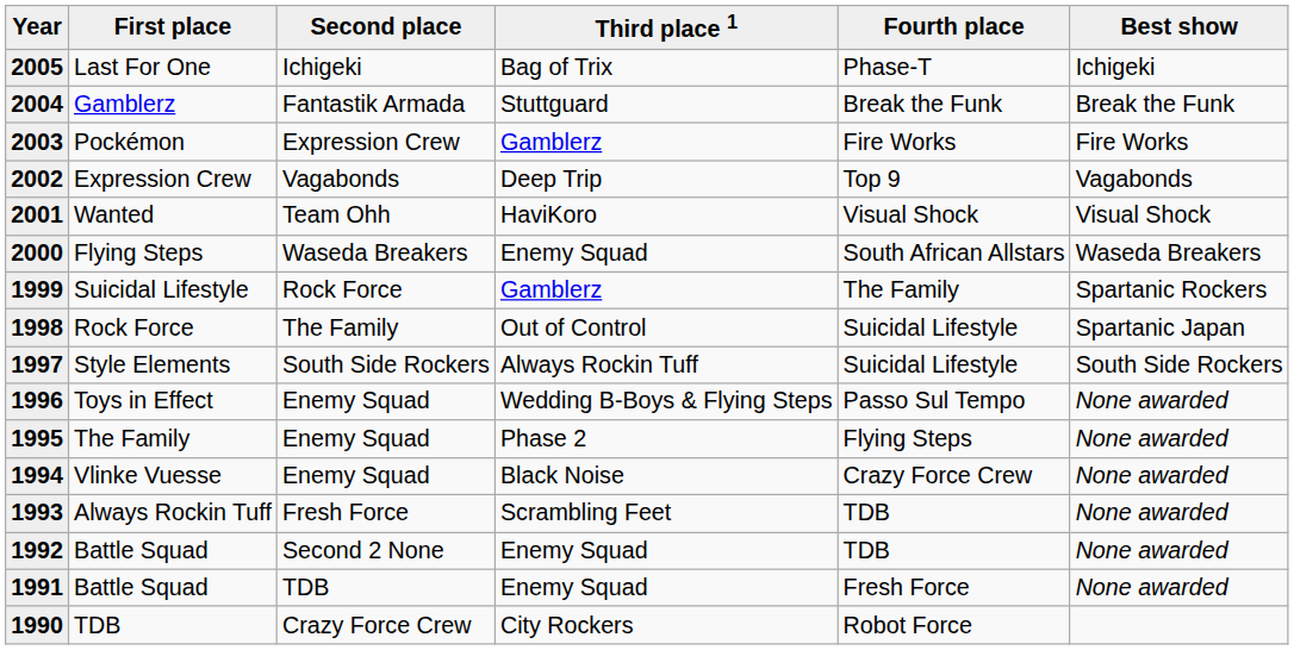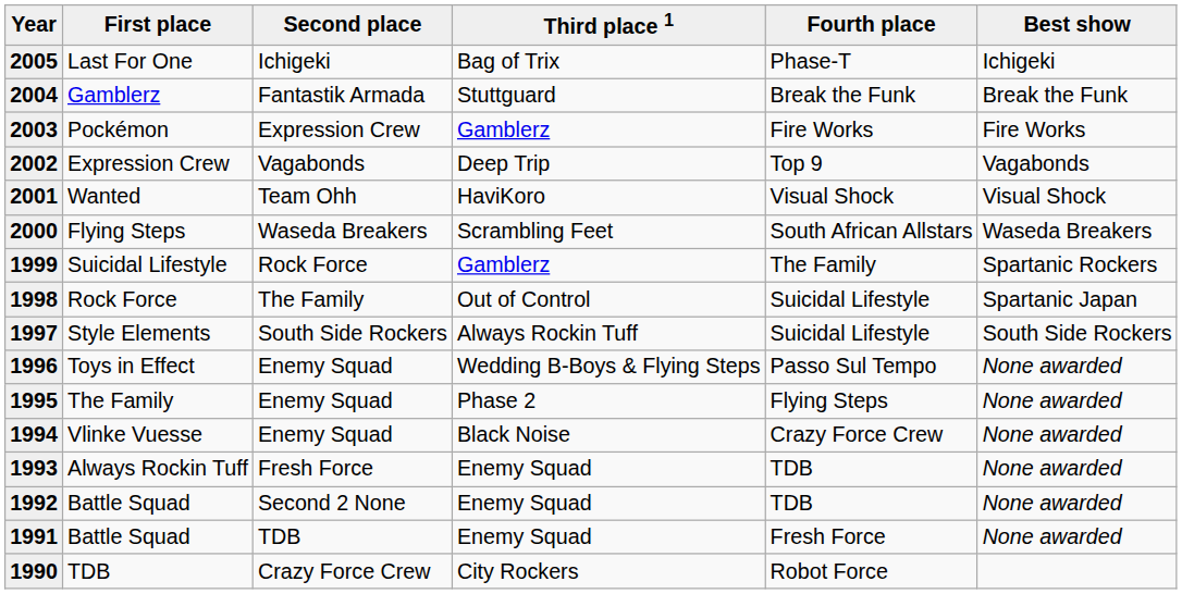 <table class="wikitable">
 <tr>
 <th scope="col" style="background:#efefef;">Year</th>
 <th scope="col" style="background:#efefef;">First place</th>
 <th scope="col" style="background:#efefef;">Second place</th>
 <th scope="col" style="background:#efefef;">Third place <sup>1</sup></th>
 <th scope="col" style="background:#efefef;">Fourth place</th>
 <th scope="col" style="background:#efefef;">Best show</th>
 </tr>
 <tr>
 <th scope="row" style="background:#efefef;">2005</th>
 <td> Last For One</td>
 <td> Ichigeki</td>
 <td> Bag of Trix</td>
 <td> Phase-T</td>
 <td> Ichigeki</td>
 </tr>
 <tr>
 <th scope="row" style="background:#efefef;">2004</th>
 <td> <a href='#'>Gamblerz</a></td>
 <td> Fantastik Armada</td>
 <td> Stuttguard</td>
 <td> Break the Funk</td>
 <td> Break the Funk</td>
 </tr>
 <tr>
 <th scope="row" style="background:#efefef;">2003</th>
 <td> Pockémon</td>
 <td> Expression Crew</td>
 <td> <a href='#'>Gamblerz</a></td>
 <td> Fire Works</td>
 <td> Fire Works</td>
 </tr>
 <tr>
 <th scope="row" style="background:#efefef;">2002</th>
 <td> Expression Crew</td>
 <td> Vagabonds</td>
 <td> Deep Trip</td>
 <td> Top 9</td>
 <td> Vagabonds</td>
 </tr>
 <tr>
 <th scope="row" style="background:#efefef;">2001</th>
 <td> Wanted</td>
 <td> Team Ohh</td>
 <td> HaviKoro</td>
 <td> Visual Shock</td>
 <td> Visual Shock</td>
 </tr>
 <tr>
 <th scope="row" style="background:#efefef;">2000</th>
 <td> Flying Steps</td>
 <td> Waseda Breakers</td>
-<td> Enemy Squad</td>
+<td> Scrambling Feet</td>
 <td> South African Allstars</td>
 <td> Waseda Breakers</td>
 </tr>
 <tr>
 <th scope="row" style="background:#efefef;">1999</th>
 <td> Suicidal Lifestyle</td>
 <td> Rock Force</td>
 <td> <a href='#'>Gamblerz</a></td>
 <td> The Family</td>
 <td> Spartanic Rockers</td>
 </tr>
 <tr>
 <th scope="row" style="background:#efefef;">1998</th>
 <td> Rock Force</td>
 <td> The Family</td>
 <td> Out of Control</td>
 <td> Suicidal Lifestyle</td>
 <td> Spartanic Japan</td>
 </tr>
 <tr>
 <th scope="row" style="background:#efefef;">1997</th>
 <td> Style Elements</td>
 <td> South Side Rockers</td>
 <td> Always Rockin Tuff</td>
 <td> Suicidal Lifestyle</td>
 <td> South Side Rockers</td>
 </tr>
 <tr>
 <th scope="row" style="background:#efefef;">1996</th>
 <td> Toys in Effect</td>
 <td> Enemy Squad</td>
 <td> Wedding B-Boys & Flying Steps</td>
 <td> Passo Sul Tempo</td>
 <td><em>None awarded</em></td>
 </tr>
 <tr>
 <th scope="row" style="background:#efefef;">1995</th>
 <td> The Family</td>
 <td> Enemy Squad</td>
 <td> Phase 2</td>
 <td> Flying Steps</td>
 <td><em>None awarded</em></td>
 </tr>
 <tr>
 <th scope="row" style="background:#efefef;">1994</th>
 <td> Vlinke Vuesse</td>
 <td> Enemy Squad</td>
 <td> Black Noise</td>
 <td> Crazy Force Crew</td>
 <td><em>None awarded</em></td>
 </tr>
 <tr>
 <th scope="row" style="background:#efefef;">1993</th>
 <td> Always Rockin Tuff</td>
 <td> Fresh Force</td>
-<td> Scrambling Feet</td>
+<td> Enemy Squad</td>
 <td> TDB</td>
 <td><em>None awarded</em></td>
 </tr>
 <tr>
 <th scope="row" style="background:#efefef;">1992</th>
 <td> Battle Squad</td>
 <td> Second 2 None</td>
 <td> Enemy Squad</td>
 <td> TDB</td>
 <td><em>None awarded</em></td>
 </tr>
 <tr>
 <th scope="row" style="background:#efefef;">1991</th>
 <td> Battle Squad</td>
 <td> TDB</td>
 <td> Enemy Squad</td>
 <td> Fresh Force</td>
 <td><em>None awarded</em></td>
 </tr>
 <tr>
 <th scope="row" style="background:#efefef;">1990</th>
 <td> TDB</td>
 <td> Crazy Force Crew</td>
 <td> City Rockers</td>
 <td> Robot Force</td>
 </tr>
 </table>
